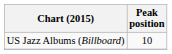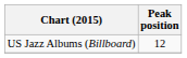 <table class=wikitable>
 <tr>
 <th>Chart (2015)</th>
 <th>Peak<br>position</th>
 </tr>
 <tr>
 <td>US Jazz Albums (<em>Billboard</em>)</td>
-<td align=center>10</td>
+<td align=center>12</td>
 </tr>
 <tr>
 </tr>
 </table>
